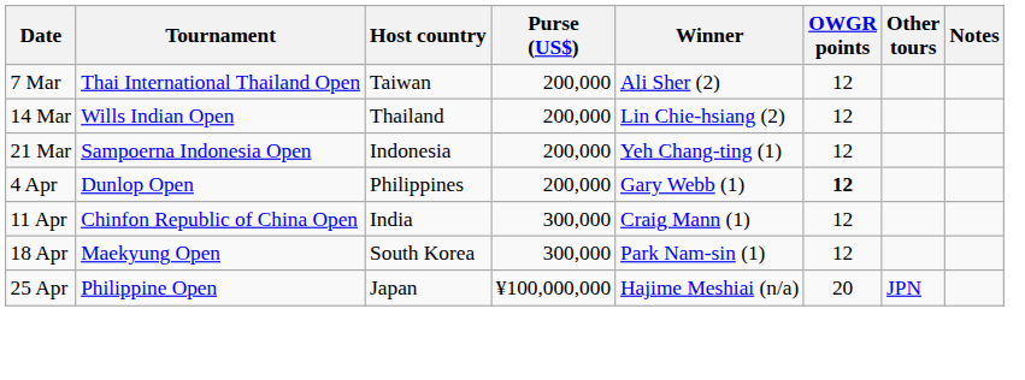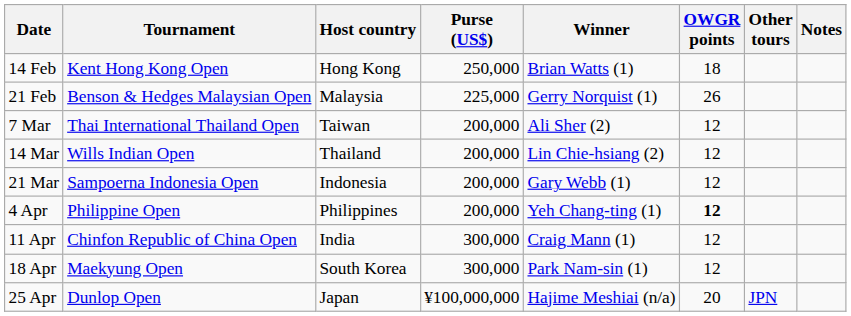 <table class="wikitable" style="font-size:95%">
 <tr>
 <th>Date</th>
 <th>Tournament</th>
 <th>Host country</th>
 <th>Purse<br>(<a href='#'>US$</a>)</th>
 <th>Winner</th>
 <th><a href='#'>OWGR</a><br>points</th>
 <th>Other<br>tours</th>
 <th>Notes</th>
+</tr>
+<tr>
+<td>14 Feb</td>
+<td><a href='#'>Kent Hong Kong Open</a></td>
+<td>Hong Kong</td>
+<td align=right>250,000</td>
+<td> <a href='#'>Brian Watts</a> (1)</td>
+<td align=center>18</td>
+<td></td>
+<td></td>
+</tr>
+<tr>
+<td>21 Feb</td>
+<td><a href='#'>Benson & Hedges Malaysian Open</a></td>
+<td>Malaysia</td>
+<td align=right>225,000</td>
+<td> <a href='#'>Gerry Norquist</a> (1)</td>
+<td align=center>26</td>
+<td></td>
+<td></td>
 </tr>
 <tr>
 <td>7 Mar</td>
 <td><a href='#'>Thai International Thailand Open</a></td>
 <td>Taiwan</td>
 <td align=right>200,000</td>
 <td> <a href='#'>Ali Sher</a> (2)</td>
 <td align=center>12</td>
 <td></td>
 <td></td>
 </tr>
 <tr>
 <td>14 Mar</td>
 <td><a href='#'>Wills Indian Open</a></td>
 <td>Thailand</td>
 <td align=right>200,000</td>
 <td> <a href='#'>Lin Chie-hsiang</a> (2)</td>
 <td align=center>12</td>
 <td></td>
 <td></td>
 </tr>
 <tr>
 <td>21 Mar</td>
 <td><a href='#'>Sampoerna Indonesia Open</a></td>
 <td>Indonesia</td>
 <td align=right>200,000</td>
-<td> <a href='#'>Yeh Chang-ting</a> (1)</td>
+<td> <a href='#'>Gary Webb</a> (1)</td>
 <td align=center>12</td>
 <td></td>
 <td></td>
 </tr>
 <tr>
 <td>4 Apr</td>
-<td><a href='#'>Dunlop Open</a></td>
+<td><a href='#'>Philippine Open</a></td>
 <td>Philippines</td>
 <td align=right>200,000</td>
-<td> <a href='#'>Gary Webb</a> (1)</td>
+<td> <a href='#'>Yeh Chang-ting</a> (1)</td>
 <td align=center><strong>12</strong></td>
 <td></td>
 <td></td>
 </tr>
 <tr>
 <td>11 Apr</td>
 <td><a href='#'>Chinfon Republic of China Open</a></td>
 <td>India</td>
 <td align=right>300,000</td>
 <td> <a href='#'>Craig Mann</a> (1)</td>
 <td align=center>12</td>
 <td></td>
 <td></td>
 </tr>
 <tr>
 <td>18 Apr</td>
 <td><a href='#'>Maekyung Open</a></td>
 <td>South Korea</td>
 <td align=right>300,000</td>
 <td> <a href='#'>Park Nam-sin</a> (1)</td>
 <td align=center>12</td>
 <td></td>
 <td></td>
 </tr>
 <tr>
 <td>25 Apr</td>
-<td><a href='#'>Philippine Open</a></td>
+<td><a href='#'>Dunlop Open</a></td>
 <td>Japan</td>
 <td align=right>¥100,000,000</td>
 <td> <a href='#'>Hajime Meshiai</a> (n/a)</td>
 <td align=center>20</td>
 <td><a href='#'>JPN</a></td>
 <td></td>
 </tr>
 </table>
